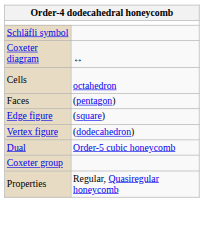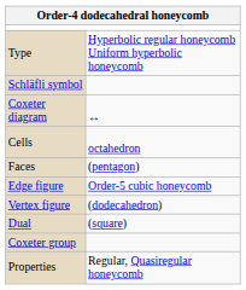 <table class="wikitable" align="right" style="margin-left:10px" width="320">
 <tr>
 <th bgcolor=#e7dcc3 colspan=2><strong>Order-4 dodecahedral honeycomb</strong></th>
 </tr>
 <tr>
 <td bgcolor=#ffffff align=center colspan=2></td>
+</tr>
+<tr>
+<td bgcolor=#e7dcc3>Type</td>
+<td><a href='#'>Hyperbolic regular honeycomb</a><br><a href='#'>Uniform hyperbolic honeycomb</a></td>
 </tr>
 <tr>
 <td bgcolor=#e7dcc3><a href='#'>Schläfli symbol</a></td>
 <td></td>
 </tr>
 <tr>
 <td bgcolor=#e7dcc3><a href='#'>Coxeter diagram</a></td>
 <td><br> ↔ </td>
 </tr>
 <tr>
 <td bgcolor=#e7dcc3>Cells</td>
 <td><br><a href='#'>octahedron</a></td>
 </tr>
 <tr>
 <td bgcolor=#e7dcc3>Faces</td>
 <td> (<a href='#'>pentagon</a>)</td>
 </tr>
 <tr>
 <td bgcolor=#e7dcc3><a href='#'>Edge figure</a></td>
-<td> (<a href='#'>square</a>)</td>
+<td><a href='#'>Order-5 cubic honeycomb</a></td>
 </tr>
 <tr>
 <td bgcolor=#e7dcc3><a href='#'>Vertex figure</a></td>
 <td>(<a href='#'>dodecahedron</a>)<br></td>
 </tr>
 <tr>
 <td bgcolor=#e7dcc3><a href='#'>Dual</a></td>
-<td><a href='#'>Order-5 cubic honeycomb</a></td>
+<td> (<a href='#'>square</a>)</td>
 </tr>
 <tr>
 <td bgcolor=#e7dcc3><a href='#'>Coxeter group</a></td>
 <td></td>
 </tr>
 <tr>
 <td bgcolor=#e7dcc3>Properties</td>
 <td>Regular, <a href='#'>Quasiregular honeycomb</a></td>
 </tr>
 </table>
